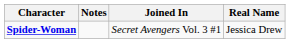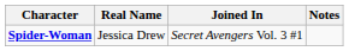 <table class="wikitable plainrowheaders" style="text-align:left;">
 <tr>
 <th scope="col">Character</th>
+<th scope="col">Real Name</th>
+<th scope="col">Joined In</th>
 <th scope="col">Notes</th>
-<th scope="col">Joined In</th>
-<th scope="col">Real Name</th>
 </tr>
 <tr>
 <td><strong><a href='#'>Spider-Woman</a></strong></td>
+<td>Jessica Drew</td>
+<td><em>Secret Avengers</em> Vol. 3 #1</td>
 <td></td>
-<td><em>Secret Avengers</em> Vol. 3 #1</td>
-<td>Jessica Drew</td>
 </tr>
 </table>
